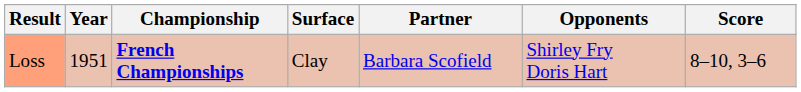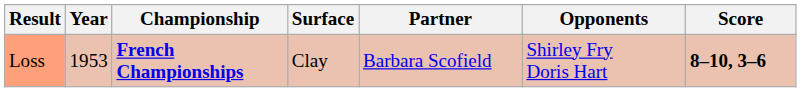 <table class="sortable wikitable">
 <tr>
 <th>Result</th>
 <th>Year</th>
 <th style="width:140px">Championship</th>
 <th style="width:50px">Surface</th>
 <th style="width:130px">Partner</th>
 <th style="width:130px">Opponents</th>
 <th style="width:85px" class="unsortable">Score</th>
 </tr>
 <tr style="background:#ebc2af;">
 <td style="background:#ffa07a;">Loss</td>
-<td>1951</td>
+<td>1953</td>
 <td><strong><a href='#'>French Championships</a></strong></td>
 <td>Clay</td>
 <td> <a href='#'>Barbara Scofield</a></td>
 <td> <a href='#'>Shirley Fry</a> <br>  <a href='#'>Doris Hart</a></td>
-<td>8–10, 3–6</td>
+<td><strong>8–10, 3–6</strong></td>
 </tr>
 </table>
